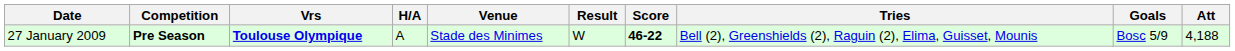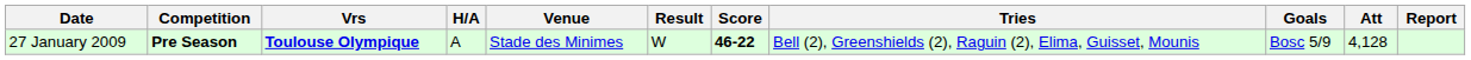 <table class="wikitable"  style="font-size:85%; width:100%;">
 <tr>
 <th>Date</th>
 <th>Competition</th>
 <th>Vrs</th>
 <th>H/A</th>
 <th>Venue</th>
 <th>Result</th>
 <th>Score</th>
 <th>Tries</th>
 <th>Goals</th>
 <th>Att</th>
+<th>Report</th>
 </tr>
 <tr style="background:#ddffdd;" width=20 | >
 <td>27 January 2009</td>
 <td><strong>Pre Season</strong></td>
 <td><strong><a href='#'>Toulouse Olympique</a></strong></td>
 <td>A</td>
 <td><a href='#'>Stade des Minimes</a></td>
 <td>W</td>
 <td><strong>46-22</strong></td>
 <td><a href='#'>Bell</a> (2), <a href='#'>Greenshields</a> (2), <a href='#'>Raguin</a> (2), <a href='#'>Elima</a>, <a href='#'>Guisset</a>, <a href='#'>Mounis</a></td>
 <td><a href='#'>Bosc</a> 5/9</td>
-<td>4,188</td>
+<td>4,128</td>
+<td></td>
 </tr>
 </table>
